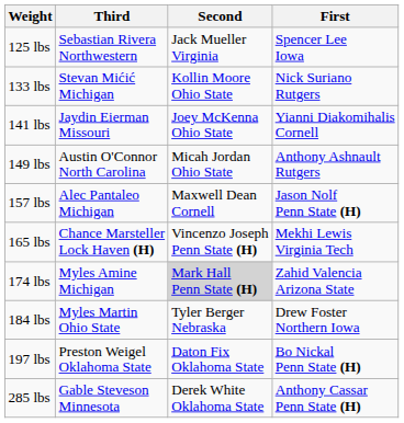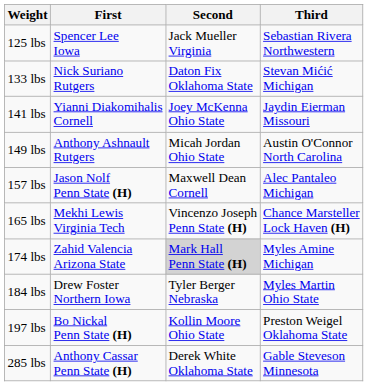 <table class=wikitable>
 <tr>
 <th>Weight</th>
+<th>First</th>
+<th>Second</th>
 <th>Third</th>
-<th>Second</th>
-<th>First</th>
 </tr>
 <tr>
 <td>125 lbs</td>
+<td><small></small> <a href='#'>Spencer Lee</a><br><a href='#'>Iowa</a></td>
+<td><small></small> Jack Mueller<br><a href='#'>Virginia</a></td>
 <td><small></small> <a href='#'>Sebastian Rivera</a><br><a href='#'>Northwestern</a></td>
-<td><small></small> Jack Mueller<br><a href='#'>Virginia</a></td>
-<td><small></small> <a href='#'>Spencer Lee</a><br><a href='#'>Iowa</a></td>
 </tr>
 <tr>
 <td>133 lbs</td>
+<td><small></small> <a href='#'>Nick Suriano</a><br><a href='#'>Rutgers</a></td>
+<td><small></small> <a href='#'>Daton Fix</a><br><a href='#'>Oklahoma State</a></td>
 <td><small></small> <a href='#'>Stevan Mićić</a><br><a href='#'>Michigan</a></td>
-<td><small></small> <a href='#'>Kollin Moore</a><br><a href='#'>Ohio State</a></td>
-<td><small></small> <a href='#'>Nick Suriano</a><br><a href='#'>Rutgers</a></td>
 </tr>
 <tr>
 <td>141 lbs</td>
+<td><small></small> <a href='#'>Yianni Diakomihalis</a><br><a href='#'>Cornell</a></td>
+<td><small></small> <a href='#'>Joey McKenna</a><br><a href='#'>Ohio State</a></td>
 <td><small></small> <a href='#'>Jaydin Eierman</a><br><a href='#'>Missouri</a></td>
-<td><small></small> <a href='#'>Joey McKenna</a><br><a href='#'>Ohio State</a></td>
-<td><small></small> <a href='#'>Yianni Diakomihalis</a><br><a href='#'>Cornell</a></td>
 </tr>
 <tr>
 <td>149 lbs</td>
+<td><small></small> <a href='#'>Anthony Ashnault</a><br><a href='#'>Rutgers</a></td>
+<td><small></small> Micah Jordan<br><a href='#'>Ohio State</a></td>
 <td><small></small> Austin O'Connor<br><a href='#'>North Carolina</a></td>
-<td><small></small> Micah Jordan<br><a href='#'>Ohio State</a></td>
-<td><small></small> <a href='#'>Anthony Ashnault</a><br><a href='#'>Rutgers</a></td>
 </tr>
 <tr>
 <td>157 lbs</td>
+<td><small></small> <a href='#'>Jason Nolf</a><br><a href='#'>Penn State</a> <strong>(H)</strong></td>
+<td><small></small> Maxwell Dean<br><a href='#'>Cornell</a></td>
 <td><small></small> <a href='#'>Alec Pantaleo</a><br><a href='#'>Michigan</a></td>
-<td><small></small> Maxwell Dean<br><a href='#'>Cornell</a></td>
-<td><small></small> <a href='#'>Jason Nolf</a><br><a href='#'>Penn State</a> <strong>(H)</strong></td>
 </tr>
 <tr>
 <td>165 lbs</td>
+<td><small></small> <a href='#'>Mekhi Lewis</a><br><a href='#'>Virginia Tech</a></td>
+<td><small></small> Vincenzo Joseph<br><a href='#'>Penn State</a> <strong>(H)</strong></td>
 <td><small></small> <a href='#'>Chance Marsteller</a><br><a href='#'>Lock Haven</a> <strong>(H)</strong></td>
-<td><small></small> Vincenzo Joseph<br><a href='#'>Penn State</a> <strong>(H)</strong></td>
-<td><small></small> <a href='#'>Mekhi Lewis</a><br><a href='#'>Virginia Tech</a></td>
 </tr>
 <tr>
 <td>174 lbs</td>
+<td><small></small> <a href='#'>Zahid Valencia</a><br><a href='#'>Arizona State</a></td>
+<td style="background: lightgrey;"><small></small> <a href='#'>Mark Hall</a><br><a href='#'>Penn State</a> <strong>(H)</strong></td>
 <td><small></small> <a href='#'>Myles Amine</a><br><a href='#'>Michigan</a></td>
-<td style="background: lightgrey;"><small></small> <a href='#'>Mark Hall</a><br><a href='#'>Penn State</a> <strong>(H)</strong></td>
-<td><small></small> <a href='#'>Zahid Valencia</a><br><a href='#'>Arizona State</a></td>
 </tr>
 <tr>
 <td>184 lbs</td>
+<td><small></small> Drew Foster<br><a href='#'>Northern Iowa</a></td>
+<td><small></small> Tyler Berger<br><a href='#'>Nebraska</a></td>
 <td><small></small> <a href='#'>Myles Martin</a><br><a href='#'>Ohio State</a></td>
-<td><small></small> Tyler Berger<br><a href='#'>Nebraska</a></td>
-<td><small></small> Drew Foster<br><a href='#'>Northern Iowa</a></td>
 </tr>
 <tr>
 <td>197 lbs</td>
+<td><small></small> <a href='#'>Bo Nickal</a><br><a href='#'>Penn State</a> <strong>(H)</strong></td>
+<td><small></small> <a href='#'>Kollin Moore</a><br><a href='#'>Ohio State</a></td>
 <td><small></small> Preston Weigel<br><a href='#'>Oklahoma State</a></td>
-<td><small></small> <a href='#'>Daton Fix</a><br><a href='#'>Oklahoma State</a></td>
-<td><small></small> <a href='#'>Bo Nickal</a><br><a href='#'>Penn State</a> <strong>(H)</strong></td>
 </tr>
 <tr>
 <td>285 lbs</td>
+<td><small></small> <a href='#'>Anthony Cassar</a><br><a href='#'>Penn State</a> <strong>(H)</strong></td>
+<td><small></small> Derek White<br><a href='#'>Oklahoma State</a></td>
 <td><small></small> <a href='#'>Gable Steveson</a><br><a href='#'>Minnesota</a></td>
-<td><small></small> Derek White<br><a href='#'>Oklahoma State</a></td>
-<td><small></small> <a href='#'>Anthony Cassar</a><br><a href='#'>Penn State</a> <strong>(H)</strong></td>
 </tr>
 </table>
